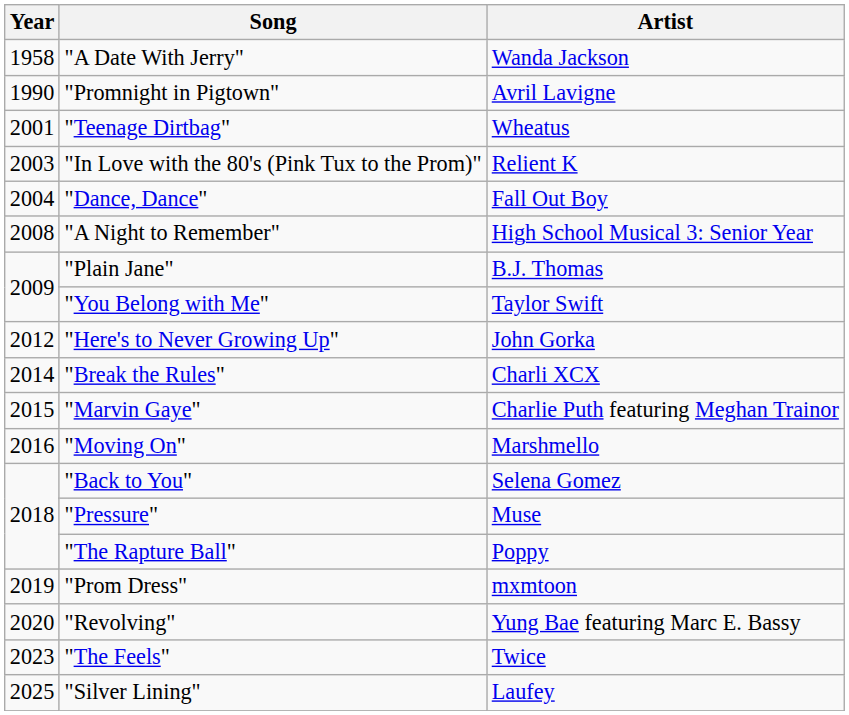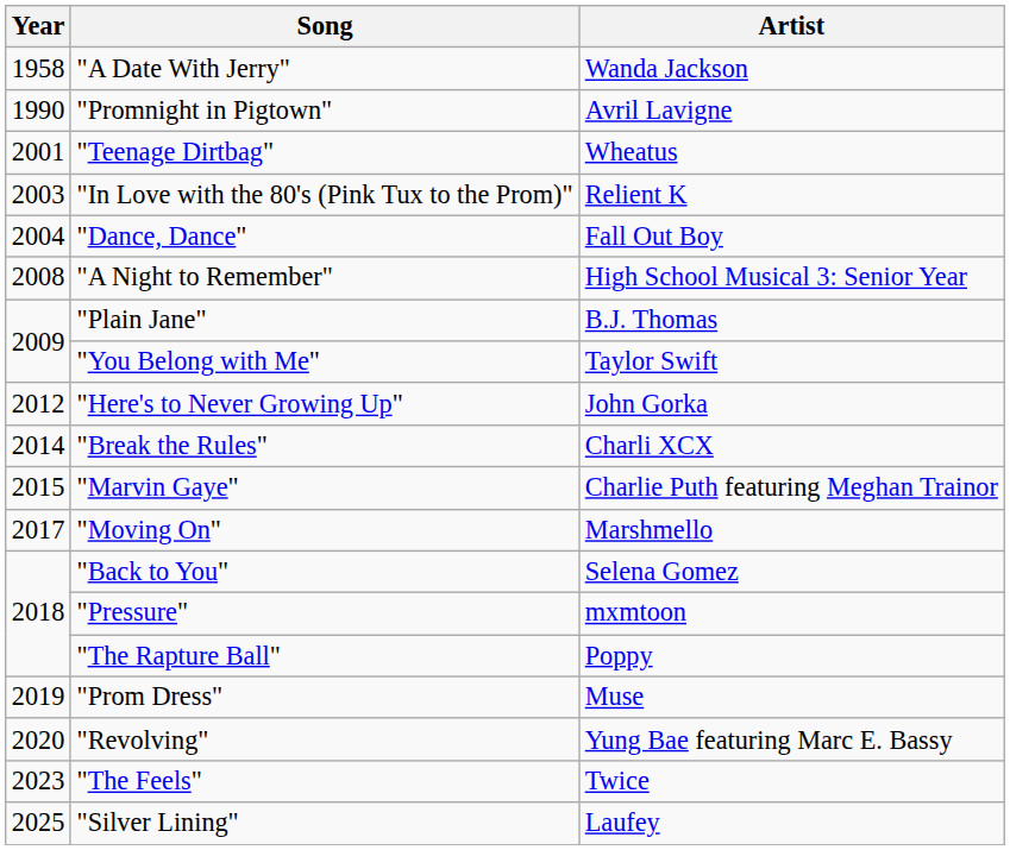 <table class="wikitable sortable">
 <tr>
 <th>Year</th>
 <th>Song</th>
 <th>Artist</th>
 </tr>
 <tr>
 <td>1958</td>
 <td>"A Date With Jerry"</td>
 <td><a href='#'>Wanda Jackson</a></td>
 </tr>
 <tr>
 <td>1990</td>
 <td>"Promnight in Pigtown"</td>
 <td><a href='#'>Avril Lavigne</a></td>
 </tr>
 <tr>
 <td>2001</td>
 <td>"<a href='#'>Teenage Dirtbag</a>"</td>
 <td><a href='#'>Wheatus</a></td>
 </tr>
 <tr>
 <td>2003</td>
 <td>"In Love with the 80's (Pink Tux to the Prom)"</td>
 <td><a href='#'>Relient K</a></td>
 </tr>
 <tr>
 <td>2004</td>
 <td>"<a href='#'>Dance, Dance</a>"</td>
 <td><a href='#'>Fall Out Boy</a></td>
 </tr>
 <tr>
 <td>2008</td>
 <td>"A Night to Remember"</td>
 <td><a href='#'>High School Musical 3: Senior Year</a></td>
 </tr>
 <tr>
 <td rowspan="2">2009</td>
 <td>"Plain Jane"</td>
 <td><a href='#'>B.J. Thomas</a></td>
 </tr>
 <tr>
 <td>"<a href='#'>You Belong with Me</a>"</td>
 <td><a href='#'>Taylor Swift</a></td>
 </tr>
 <tr>
 <td>2012</td>
 <td>"<a href='#'>Here's to Never Growing Up</a>"</td>
 <td><a href='#'>John Gorka</a></td>
 </tr>
 <tr>
 <td>2014</td>
 <td>"<a href='#'>Break the Rules</a>"</td>
 <td><a href='#'>Charli XCX</a></td>
 </tr>
 <tr>
 <td>2015</td>
 <td>"<a href='#'>Marvin Gaye</a>"</td>
 <td><a href='#'>Charlie Puth</a> featuring <a href='#'>Meghan Trainor</a></td>
 </tr>
 <tr>
-<td>2016</td>
+<td>2017</td>
 <td>"<a href='#'>Moving On</a>"</td>
 <td><a href='#'>Marshmello</a></td>
 </tr>
 <tr>
 <td rowspan="3">2018</td>
 <td>"<a href='#'>Back to You</a>"</td>
 <td><a href='#'>Selena Gomez</a></td>
 </tr>
 <tr>
 <td>"<a href='#'>Pressure</a>"</td>
-<td><a href='#'>Muse</a></td>
+<td><a href='#'>mxmtoon</a></td>
 </tr>
 <tr>
 <td>"<a href='#'>The Rapture Ball</a>"</td>
 <td><a href='#'>Poppy</a></td>
 </tr>
 <tr>
 <td>2019</td>
 <td>"Prom Dress"</td>
-<td><a href='#'>mxmtoon</a></td>
+<td><a href='#'>Muse</a></td>
 </tr>
 <tr>
 <td>2020</td>
 <td>"Revolving"</td>
 <td><a href='#'>Yung Bae</a> featuring Marc E. Bassy</td>
 </tr>
 <tr>
 <td>2023</td>
 <td>"<a href='#'>The Feels</a>"</td>
 <td><a href='#'>Twice</a></td>
 </tr>
 <tr>
 <td>2025</td>
 <td>"Silver Lining"</td>
 <td><a href='#'>Laufey</a></td>
 </tr>
 </table>
